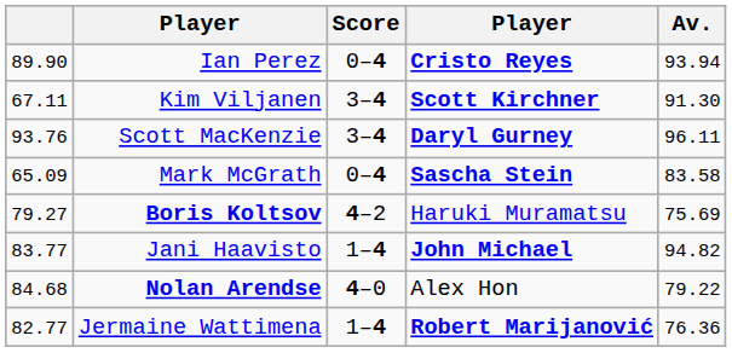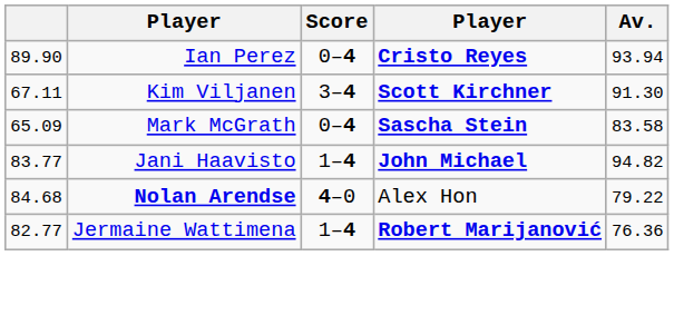 <table class="wikitable" style="font-size:90%">
 <tr>
 <th></th>
 <th>Player</th>
 <th>Score</th>
 <th>Player</th>
 <th>Av.</th>
 </tr>
 <tr>
 <td align=center><small><span>89.90</span></small></td>
 <td align=right><a href='#'>Ian Perez</a> </td>
 <td align="center">0–<strong>4</strong></td>
 <td> <strong><a href='#'>Cristo Reyes</a></strong></td>
 <td align=center><small><span>93.94</span></small></td>
 </tr>
 <tr>
 <td align=center><small><span>67.11</span></small></td>
 <td align=right><a href='#'>Kim Viljanen</a> </td>
 <td align="center">3–<strong>4</strong></td>
 <td> <strong><a href='#'>Scott Kirchner</a></strong></td>
 <td align=center><small><span>91.30</span></small></td>
 </tr>
 <tr>
-<td align=center><small><span>93.76</span></small></td>
-<td align=right><a href='#'>Scott MacKenzie</a> </td>
-<td align="center">3–<strong>4</strong></td>
-<td> <strong><a href='#'>Daryl Gurney</a></strong></td>
-<td align=center><small><span>96.11</span></small></td>
-</tr>
-<tr>
 <td align=center><small><span>65.09</span></small></td>
 <td align=right><a href='#'>Mark McGrath</a> </td>
 <td align="center">0–<strong>4</strong></td>
 <td> <strong><a href='#'>Sascha Stein</a></strong></td>
 <td align=center><small><span>83.58</span></small></td>
-</tr>
-<tr>
-<td align=center><small><span>79.27</span></small></td>
-<td align=right><strong><a href='#'>Boris Koltsov</a></strong> </td>
-<td align="center"><strong>4</strong>–2</td>
-<td> <a href='#'>Haruki Muramatsu</a></td>
-<td align=center><small><span>75.69</span></small></td>
 </tr>
 <tr>
 <td align=center><small><span>83.77</span></small></td>
 <td align=right><a href='#'>Jani Haavisto</a> </td>
 <td align="center">1–<strong>4</strong></td>
 <td> <strong><a href='#'>John Michael</a></strong></td>
 <td align=center><small><span>94.82</span></small></td>
 </tr>
 <tr>
 <td align=center><small><span>84.68</span></small></td>
 <td align=right><strong><a href='#'>Nolan Arendse</a></strong> </td>
 <td align="center"><strong>4</strong>–0</td>
 <td> Alex Hon</td>
 <td align=center><small><span>79.22</span></small></td>
 </tr>
 <tr>
 <td align=center><small><span>82.77</span></small></td>
 <td align=right><a href='#'>Jermaine Wattimena</a> </td>
 <td align="center">1–<strong>4</strong></td>
 <td> <strong><a href='#'>Robert Marijanović</a></strong></td>
 <td align=center><small><span>76.36</span></small></td>
 </tr>
 </table>
